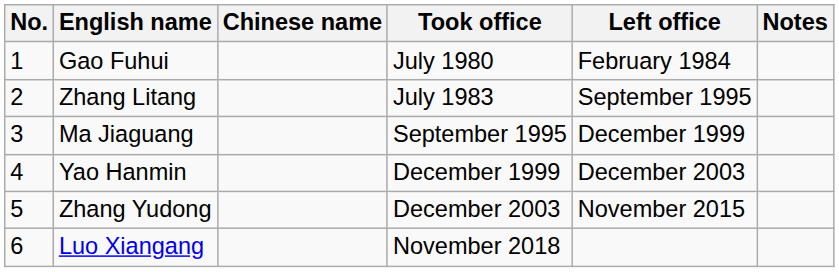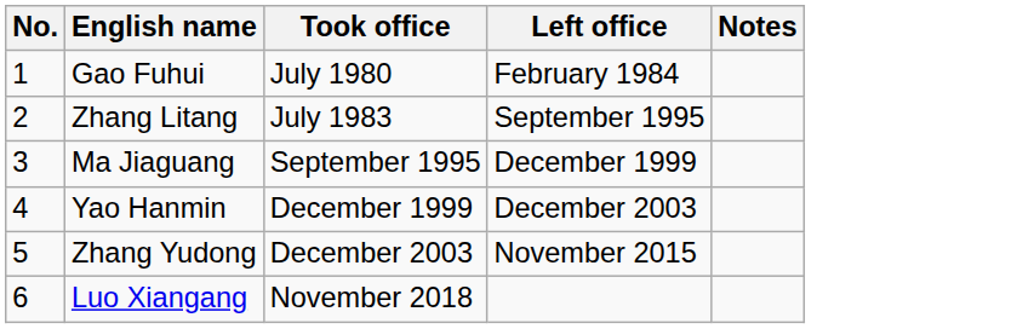 <table class="wikitable">
 <tr>
 <th>No.</th>
 <th>English name</th>
-<th>Chinese name</th>
 <th>Took office</th>
 <th>Left office</th>
 <th>Notes</th>
 </tr>
 <tr>
 <td>1</td>
 <td>Gao Fuhui</td>
-<td></td>
 <td>July 1980</td>
 <td>February 1984</td>
 <td></td>
 </tr>
 <tr>
 <td>2</td>
 <td>Zhang Litang</td>
-<td></td>
 <td>July 1983</td>
 <td>September 1995</td>
 <td></td>
 </tr>
 <tr>
 <td>3</td>
 <td>Ma Jiaguang</td>
-<td></td>
 <td>September 1995</td>
 <td>December 1999</td>
 <td></td>
 </tr>
 <tr>
 <td>4</td>
 <td>Yao Hanmin</td>
-<td></td>
 <td>December 1999</td>
 <td>December 2003</td>
 <td></td>
 </tr>
 <tr>
 <td>5</td>
 <td>Zhang Yudong</td>
-<td></td>
 <td>December 2003</td>
 <td>November 2015</td>
 <td></td>
 </tr>
 <tr>
 <td>6</td>
 <td><a href='#'>Luo Xiangang</a></td>
-<td></td>
 <td>November 2018</td>
 <td></td>
 <td></td>
 </tr>
 </table>
